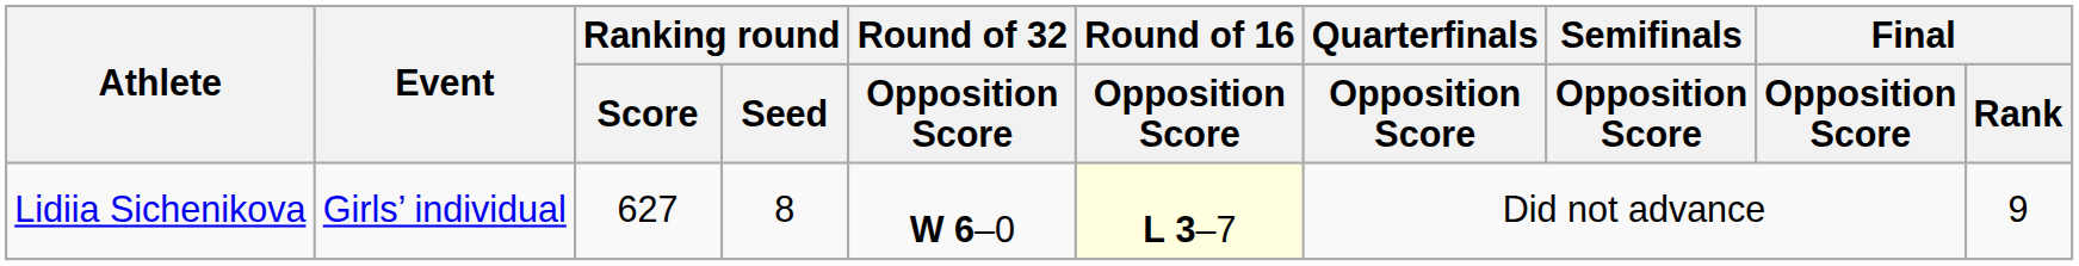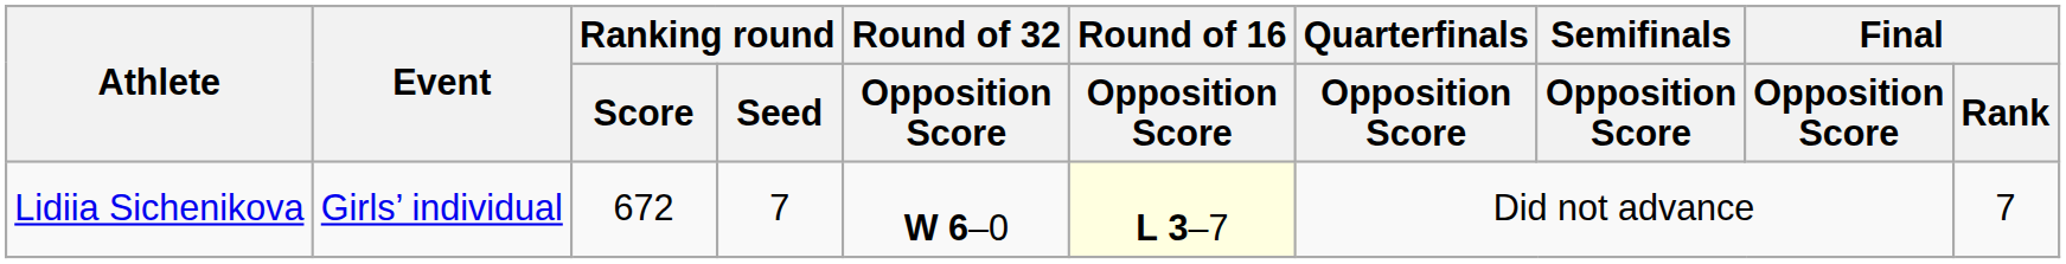 <table class="wikitable" border="1" style="font-size:90%">
 <tr>
 <th rowspan=2>Athlete</th>
 <th rowspan=2>Event</th>
 <th colspan=2>Ranking round</th>
 <th>Round of 32</th>
 <th>Round of 16</th>
 <th>Quarterfinals</th>
 <th>Semifinals</th>
 <th colspan=2>Final</th>
 </tr>
 <tr>
 <th>Score</th>
 <th>Seed</th>
 <th>Opposition<br>Score</th>
 <th>Opposition<br>Score</th>
 <th>Opposition<br>Score</th>
 <th>Opposition<br>Score</th>
 <th>Opposition<br>Score</th>
 <th>Rank</th>
 </tr>
 <tr>
 <td><a href='#'>Lidiia Sichenikova</a></td>
 <td><a href='#'>Girls’ individual</a></td>
-<td align=center>627</td>
-<td align=center>8</td>
+<td align=center>672</td>
+<td align=center>7</td>
 <td align=center> <br> <strong>W</strong> <strong>6</strong>–0</td>
 <td align=center style="background: lightyellow;"> <br> <strong>L</strong> <strong>3</strong>–7</td>
 <td colspan=3 align=center>Did not advance</td>
-<td align=center>9</td>
+<td align=center>7</td>
 </tr>
 </table>
